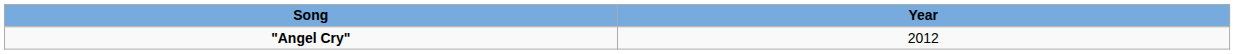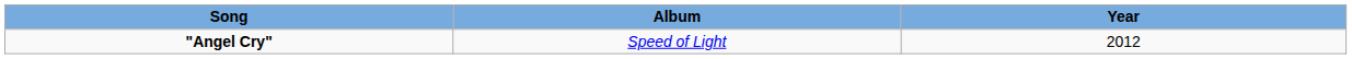 <table class="wikitable" style="margin:0.5em auto; clear:both; font-size:.9em; text-align:center; width:100%">
 <tr>
 <th width="500" style="background: #7ad;">Song</th>
+<th width="500" style="background: #7ad;">Album</th>
 <th width="500" style="background: #7ad;">Year</th>
 </tr>
 <tr>
 <td><strong>"Angel Cry"</strong></td>
+<td><em><a href='#'>Speed of Light</a></em></td>
 <td>2012</td>
 </tr>
 </table>
